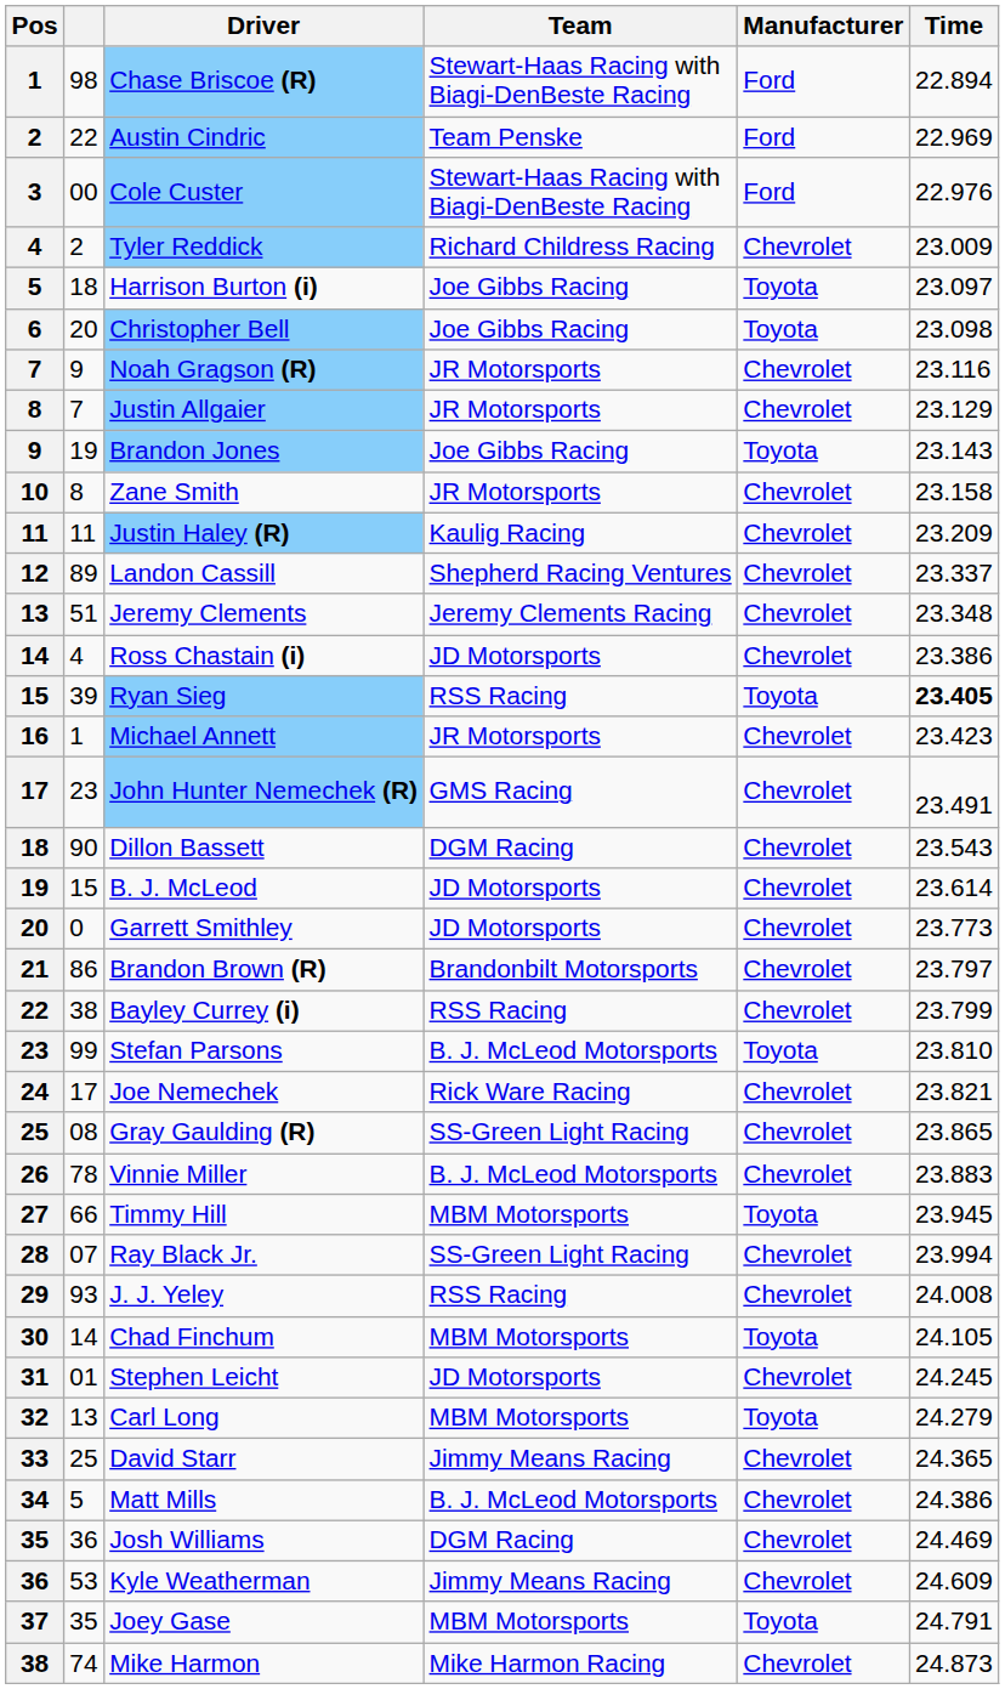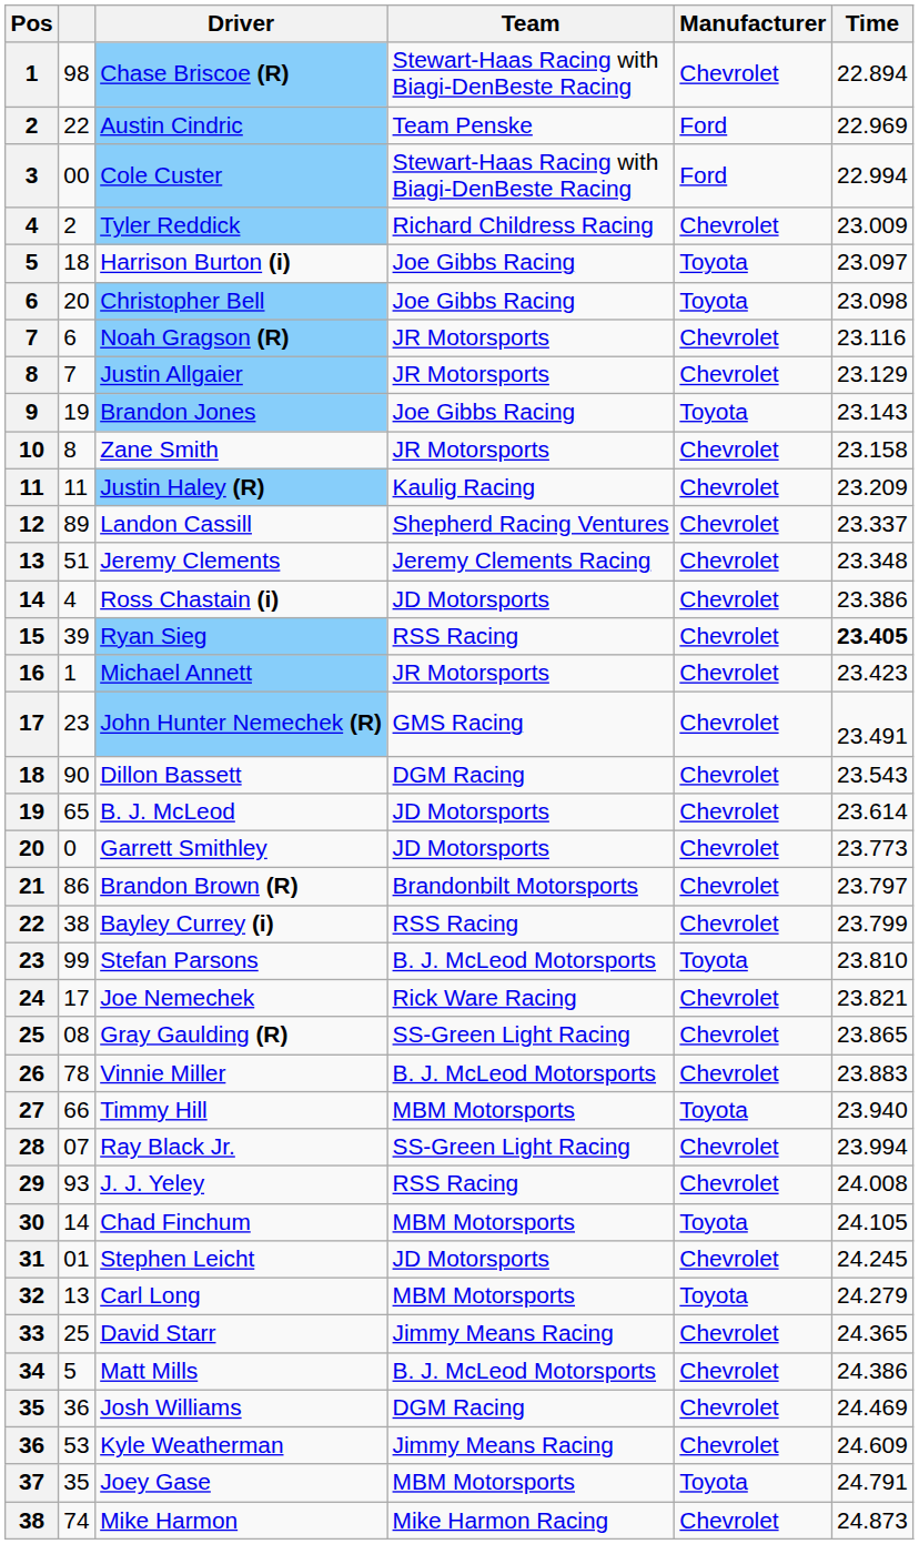 <table class="wikitable" style="font-size:98%">
 <tr>
 <th>Pos</th>
 <th></th>
 <th>Driver</th>
 <th>Team</th>
 <th>Manufacturer</th>
 <th>Time</th>
 </tr>
 <tr>
 <th>1</th>
 <td>98</td>
 <td style="text-align:left;background:#87CEFA"><a href='#'>Chase Briscoe</a> <strong>(R)</strong></td>
 <td><a href='#'>Stewart-Haas Racing</a> with <br> <a href='#'>Biagi-DenBeste Racing</a></td>
-<td><a href='#'>Ford</a></td>
+<td><a href='#'>Chevrolet</a></td>
 <td>22.894</td>
 </tr>
 <tr>
 <th>2</th>
 <td>22</td>
 <td style="text-align:left;background:#87CEFA"><a href='#'>Austin Cindric</a></td>
 <td><a href='#'>Team Penske</a></td>
 <td><a href='#'>Ford</a></td>
 <td>22.969</td>
 </tr>
 <tr>
 <th>3</th>
 <td>00</td>
 <td style="text-align:left;background:#87CEFA"><a href='#'>Cole Custer</a></td>
 <td><a href='#'>Stewart-Haas Racing</a> with <br> <a href='#'>Biagi-DenBeste Racing</a></td>
 <td><a href='#'>Ford</a></td>
-<td>22.976</td>
+<td>22.994</td>
 </tr>
 <tr>
 <th>4</th>
 <td>2</td>
 <td style="text-align:left;background:#87CEFA"><a href='#'>Tyler Reddick</a></td>
 <td><a href='#'>Richard Childress Racing</a></td>
 <td><a href='#'>Chevrolet</a></td>
 <td>23.009</td>
 </tr>
 <tr>
 <th>5</th>
 <td>18</td>
 <td><a href='#'>Harrison Burton</a> <strong>(i)</strong></td>
 <td><a href='#'>Joe Gibbs Racing</a></td>
 <td><a href='#'>Toyota</a></td>
 <td>23.097</td>
 </tr>
 <tr>
 <th>6</th>
 <td>20</td>
 <td style="text-align:left;background:#87CEFA"><a href='#'>Christopher Bell</a></td>
 <td><a href='#'>Joe Gibbs Racing</a></td>
 <td><a href='#'>Toyota</a></td>
 <td>23.098</td>
 </tr>
 <tr>
 <th>7</th>
-<td>9</td>
+<td>6</td>
 <td style="text-align:left;background:#87CEFA"><a href='#'>Noah Gragson</a> <strong>(R)</strong></td>
 <td><a href='#'>JR Motorsports</a></td>
 <td><a href='#'>Chevrolet</a></td>
 <td>23.116</td>
 </tr>
 <tr>
 <th>8</th>
 <td>7</td>
 <td style="text-align:left;background:#87CEFA"><a href='#'>Justin Allgaier</a></td>
 <td><a href='#'>JR Motorsports</a></td>
 <td><a href='#'>Chevrolet</a></td>
 <td>23.129</td>
 </tr>
 <tr>
 <th>9</th>
 <td>19</td>
 <td style="text-align:left;background:#87CEFA"><a href='#'>Brandon Jones</a></td>
 <td><a href='#'>Joe Gibbs Racing</a></td>
 <td><a href='#'>Toyota</a></td>
 <td>23.143</td>
 </tr>
 <tr>
 <th>10</th>
 <td>8</td>
 <td><a href='#'>Zane Smith</a></td>
 <td><a href='#'>JR Motorsports</a></td>
 <td><a href='#'>Chevrolet</a></td>
 <td>23.158</td>
 </tr>
 <tr>
 <th>11</th>
 <td>11</td>
 <td style="text-align:left;background:#87CEFA"><a href='#'>Justin Haley</a> <strong>(R)</strong></td>
 <td><a href='#'>Kaulig Racing</a></td>
 <td><a href='#'>Chevrolet</a></td>
 <td>23.209</td>
 </tr>
 <tr>
 <th>12</th>
 <td>89</td>
 <td><a href='#'>Landon Cassill</a></td>
 <td><a href='#'>Shepherd Racing Ventures</a></td>
 <td><a href='#'>Chevrolet</a></td>
 <td>23.337</td>
 </tr>
 <tr>
 <th>13</th>
 <td>51</td>
 <td><a href='#'>Jeremy Clements</a></td>
 <td><a href='#'>Jeremy Clements Racing</a></td>
 <td><a href='#'>Chevrolet</a></td>
 <td>23.348</td>
 </tr>
 <tr>
 <th>14</th>
 <td>4</td>
 <td><a href='#'>Ross Chastain</a> <strong>(i)</strong></td>
 <td><a href='#'>JD Motorsports</a></td>
 <td><a href='#'>Chevrolet</a></td>
 <td>23.386</td>
 </tr>
 <tr>
 <th>15</th>
 <td>39</td>
 <td style="text-align:left;background:#87CEFA"><a href='#'>Ryan Sieg</a></td>
 <td><a href='#'>RSS Racing</a></td>
-<td><a href='#'>Toyota</a></td>
+<td><a href='#'>Chevrolet</a></td>
 <td><strong>23.405</strong></td>
 </tr>
 <tr>
 <th>16</th>
 <td>1</td>
 <td style="text-align:left;background:#87CEFA"><a href='#'>Michael Annett</a></td>
 <td><a href='#'>JR Motorsports</a></td>
 <td><a href='#'>Chevrolet</a></td>
 <td>23.423</td>
 </tr>
 <tr>
 <th>17</th>
 <td>23</td>
 <td style="text-align:left;background:#87CEFA"><a href='#'>John Hunter Nemechek</a> <strong>(R)</strong></td>
 <td><a href='#'>GMS Racing</a></td>
 <td><a href='#'>Chevrolet</a></td>
 <td><br>23.491</td>
 </tr>
 <tr>
 <th>18</th>
 <td>90</td>
 <td><a href='#'>Dillon Bassett</a></td>
 <td><a href='#'>DGM Racing</a></td>
 <td><a href='#'>Chevrolet</a></td>
 <td>23.543</td>
 </tr>
 <tr>
 <th>19</th>
-<td>15</td>
+<td>65</td>
 <td><a href='#'>B. J. McLeod</a></td>
 <td><a href='#'>JD Motorsports</a></td>
 <td><a href='#'>Chevrolet</a></td>
 <td>23.614</td>
 </tr>
 <tr>
 <th>20</th>
 <td>0</td>
 <td><a href='#'>Garrett Smithley</a></td>
 <td><a href='#'>JD Motorsports</a></td>
 <td><a href='#'>Chevrolet</a></td>
 <td>23.773</td>
 </tr>
 <tr>
 <th>21</th>
 <td>86</td>
 <td><a href='#'>Brandon Brown</a> <strong>(R)</strong></td>
 <td><a href='#'>Brandonbilt Motorsports</a></td>
 <td><a href='#'>Chevrolet</a></td>
 <td>23.797</td>
 </tr>
 <tr>
 <th>22</th>
 <td>38</td>
 <td><a href='#'>Bayley Currey</a> <strong>(i)</strong></td>
 <td><a href='#'>RSS Racing</a></td>
 <td><a href='#'>Chevrolet</a></td>
 <td>23.799</td>
 </tr>
 <tr>
 <th>23</th>
 <td>99</td>
 <td><a href='#'>Stefan Parsons</a></td>
 <td><a href='#'>B. J. McLeod Motorsports</a></td>
 <td><a href='#'>Toyota</a></td>
 <td>23.810</td>
 </tr>
 <tr>
 <th>24</th>
 <td>17</td>
 <td><a href='#'>Joe Nemechek</a></td>
 <td><a href='#'>Rick Ware Racing</a></td>
 <td><a href='#'>Chevrolet</a></td>
 <td>23.821</td>
 </tr>
 <tr>
 <th>25</th>
 <td>08</td>
 <td><a href='#'>Gray Gaulding</a> <strong>(R)</strong></td>
 <td><a href='#'>SS-Green Light Racing</a></td>
 <td><a href='#'>Chevrolet</a></td>
 <td>23.865</td>
 </tr>
 <tr>
 <th>26</th>
 <td>78</td>
 <td><a href='#'>Vinnie Miller</a></td>
 <td><a href='#'>B. J. McLeod Motorsports</a></td>
 <td><a href='#'>Chevrolet</a></td>
 <td>23.883</td>
 </tr>
 <tr>
 <th>27</th>
 <td>66</td>
 <td><a href='#'>Timmy Hill</a></td>
 <td><a href='#'>MBM Motorsports</a></td>
 <td><a href='#'>Toyota</a></td>
-<td>23.945</td>
+<td>23.940</td>
 </tr>
 <tr>
 <th>28</th>
 <td>07</td>
 <td><a href='#'>Ray Black Jr.</a></td>
 <td><a href='#'>SS-Green Light Racing</a></td>
 <td><a href='#'>Chevrolet</a></td>
 <td>23.994</td>
 </tr>
 <tr>
 <th>29</th>
 <td>93</td>
 <td><a href='#'>J. J. Yeley</a></td>
 <td><a href='#'>RSS Racing</a></td>
 <td><a href='#'>Chevrolet</a></td>
 <td>24.008</td>
 </tr>
 <tr>
 <th>30</th>
 <td>14</td>
 <td><a href='#'>Chad Finchum</a></td>
 <td><a href='#'>MBM Motorsports</a></td>
 <td><a href='#'>Toyota</a></td>
 <td>24.105</td>
 </tr>
 <tr>
 <th>31</th>
 <td>01</td>
 <td><a href='#'>Stephen Leicht</a></td>
 <td><a href='#'>JD Motorsports</a></td>
 <td><a href='#'>Chevrolet</a></td>
 <td>24.245</td>
 </tr>
 <tr>
 <th>32</th>
 <td>13</td>
 <td><a href='#'>Carl Long</a></td>
 <td><a href='#'>MBM Motorsports</a></td>
 <td><a href='#'>Toyota</a></td>
 <td>24.279</td>
 </tr>
 <tr>
 <th>33</th>
 <td>25</td>
 <td><a href='#'>David Starr</a></td>
 <td><a href='#'>Jimmy Means Racing</a></td>
 <td><a href='#'>Chevrolet</a></td>
 <td>24.365</td>
 </tr>
 <tr>
 <th>34</th>
 <td>5</td>
 <td><a href='#'>Matt Mills</a></td>
 <td><a href='#'>B. J. McLeod Motorsports</a></td>
 <td><a href='#'>Chevrolet</a></td>
 <td>24.386</td>
 </tr>
 <tr>
 <th>35</th>
 <td>36</td>
 <td><a href='#'>Josh Williams</a></td>
 <td><a href='#'>DGM Racing</a></td>
 <td><a href='#'>Chevrolet</a></td>
 <td>24.469</td>
 </tr>
 <tr>
 <th>36</th>
 <td>53</td>
 <td><a href='#'>Kyle Weatherman</a></td>
 <td><a href='#'>Jimmy Means Racing</a></td>
 <td><a href='#'>Chevrolet</a></td>
 <td>24.609</td>
 </tr>
 <tr>
 <th>37</th>
 <td>35</td>
 <td><a href='#'>Joey Gase</a></td>
 <td><a href='#'>MBM Motorsports</a></td>
 <td><a href='#'>Toyota</a></td>
 <td>24.791</td>
 </tr>
 <tr>
 <th>38</th>
 <td>74</td>
 <td><a href='#'>Mike Harmon</a></td>
 <td><a href='#'>Mike Harmon Racing</a></td>
 <td><a href='#'>Chevrolet</a></td>
 <td>24.873</td>
 </tr>
 <tr>
 </tr>
 </table>
